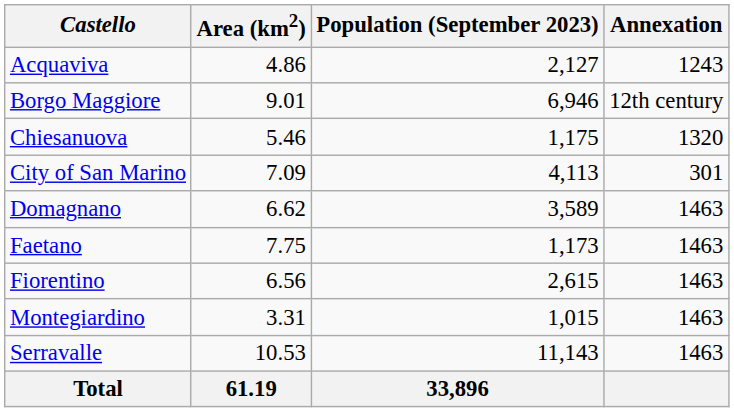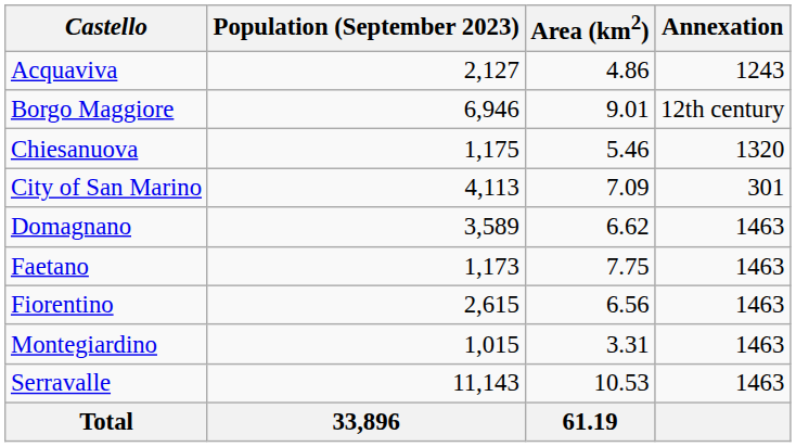 <table class="wikitable sortable">
 <tr>
 <th><em>Castello</em></th>
+<th>Population (September 2023)</th>
 <th>Area (km<sup>2</sup>)</th>
-<th>Population (September 2023)</th>
 <th>Annexation</th>
 </tr>
 <tr>
 <td> <a href='#'>Acquaviva</a></td>
+<td align="right">2,127</td>
 <td align="right">4.86</td>
-<td align="right">2,127</td>
 <td align="right">1243</td>
 </tr>
 <tr>
 <td> <a href='#'>Borgo Maggiore</a></td>
+<td align="right">6,946</td>
 <td align="right">9.01</td>
-<td align="right">6,946</td>
 <td data-sort-value="1150" align="right">12th century</td>
 </tr>
 <tr>
 <td> <a href='#'>Chiesanuova</a></td>
+<td align="right">1,175</td>
 <td align="right">5.46</td>
-<td align="right">1,175</td>
 <td align="right">1320</td>
 </tr>
 <tr>
 <td data-sort-value="Castello di City of San Marino"> <a href='#'>City of San Marino</a></td>
+<td align="right">4,113</td>
 <td align="right">7.09</td>
-<td align="right">4,113</td>
 <td align="right">301</td>
 </tr>
 <tr>
 <td> <a href='#'>Domagnano</a></td>
+<td align="right">3,589</td>
 <td align="right">6.62</td>
-<td align="right">3,589</td>
 <td align="right">1463</td>
 </tr>
 <tr>
 <td> <a href='#'>Faetano</a></td>
+<td align="right">1,173</td>
 <td align="right">7.75</td>
-<td align="right">1,173</td>
 <td align="right">1463</td>
 </tr>
 <tr>
 <td> <a href='#'>Fiorentino</a></td>
+<td align="right">2,615</td>
 <td align="right">6.56</td>
-<td align="right">2,615</td>
 <td align="right">1463</td>
 </tr>
 <tr>
 <td> <a href='#'>Montegiardino</a></td>
+<td align="right">1,015</td>
 <td align="right">3.31</td>
-<td align="right">1,015</td>
 <td align="right">1463</td>
 </tr>
 <tr>
 <td> <a href='#'>Serravalle</a></td>
+<td align="right">11,143</td>
 <td align="right">10.53</td>
-<td align="right">11,143</td>
 <td align="right">1463</td>
 </tr>
 <tr>
 <th>Total</th>
+<th align="right">33,896</th>
 <th align="right">61.19</th>
-<th align="right">33,896</th>
 <th align="right"></th>
 </tr>
 </table>
